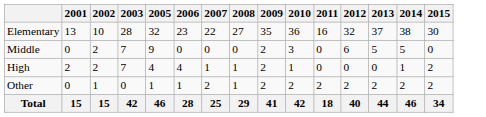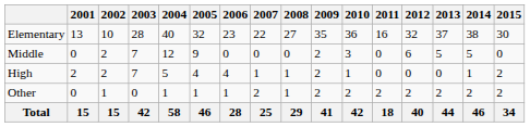 <table class="wikitable">
 <tr>
 <th></th>
 <th>2001</th>
 <th>2002</th>
 <th>2003</th>
+<th>2004</th>
 <th>2005</th>
 <th>2006</th>
 <th>2007</th>
 <th>2008</th>
 <th>2009</th>
 <th>2010</th>
 <th>2011</th>
 <th>2012</th>
 <th>2013</th>
 <th>2014</th>
 <th>2015</th>
 </tr>
 <tr>
 <td>Elementary</td>
 <td>13</td>
 <td>10</td>
 <td>28</td>
+<td>40</td>
 <td>32</td>
 <td>23</td>
 <td>22</td>
 <td>27</td>
 <td>35</td>
 <td>36</td>
 <td>16</td>
 <td>32</td>
 <td>37</td>
 <td>38</td>
 <td>30</td>
 </tr>
 <tr>
 <td>Middle</td>
 <td>0</td>
 <td>2</td>
 <td>7</td>
+<td>12</td>
 <td>9</td>
 <td>0</td>
 <td>0</td>
 <td>0</td>
 <td>2</td>
 <td>3</td>
 <td>0</td>
 <td>6</td>
 <td>5</td>
 <td>5</td>
 <td>0</td>
 </tr>
 <tr>
 <td>High</td>
 <td>2</td>
 <td>2</td>
 <td>7</td>
+<td>5</td>
 <td>4</td>
 <td>4</td>
 <td>1</td>
 <td>1</td>
 <td>2</td>
 <td>1</td>
 <td>0</td>
 <td>0</td>
 <td>0</td>
 <td>1</td>
 <td>2</td>
 </tr>
 <tr>
 <td>Other</td>
 <td>0</td>
 <td>1</td>
 <td>0</td>
 <td>1</td>
 <td>1</td>
+<td>1</td>
 <td>2</td>
 <td>1</td>
 <td>2</td>
 <td>2</td>
 <td>2</td>
 <td>2</td>
 <td>2</td>
 <td>2</td>
 <td>2</td>
 </tr>
 <tr>
 <th>Total</th>
 <th>15</th>
 <th>15</th>
 <th>42</th>
+<th>58</th>
 <th>46</th>
 <th>28</th>
 <th>25</th>
 <th>29</th>
 <th>41</th>
 <th>42</th>
 <th>18</th>
 <th>40</th>
 <th>44</th>
 <th>46</th>
 <th>34</th>
 </tr>
 </table>
